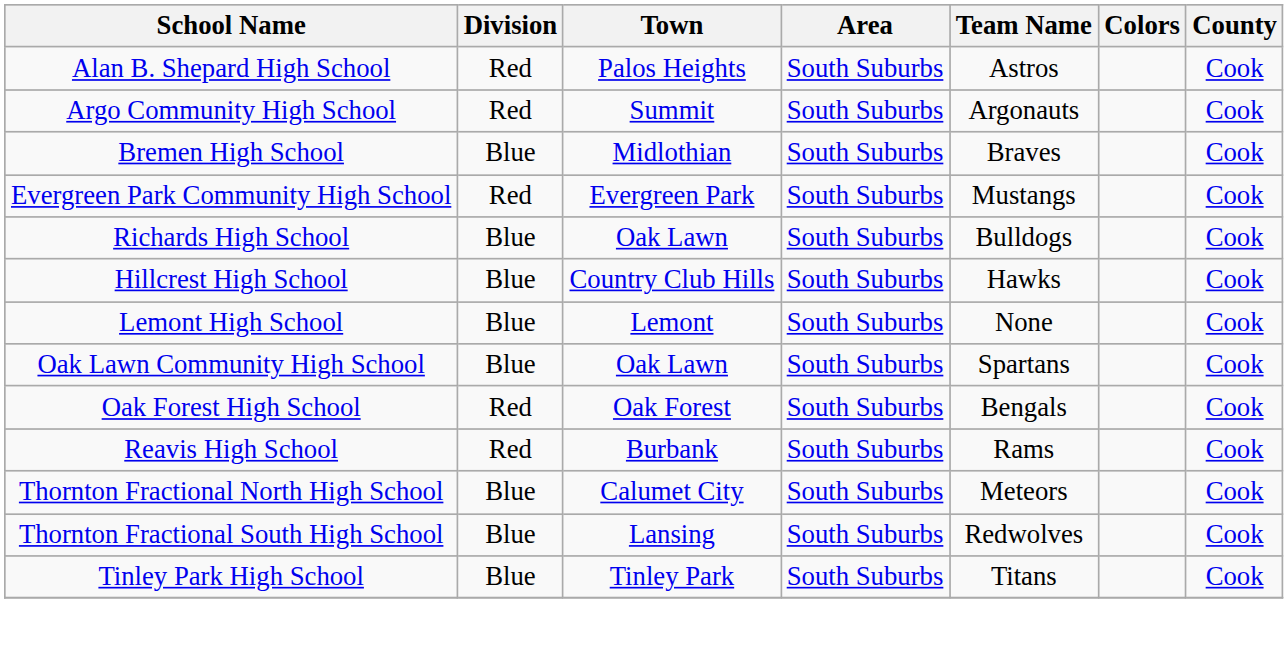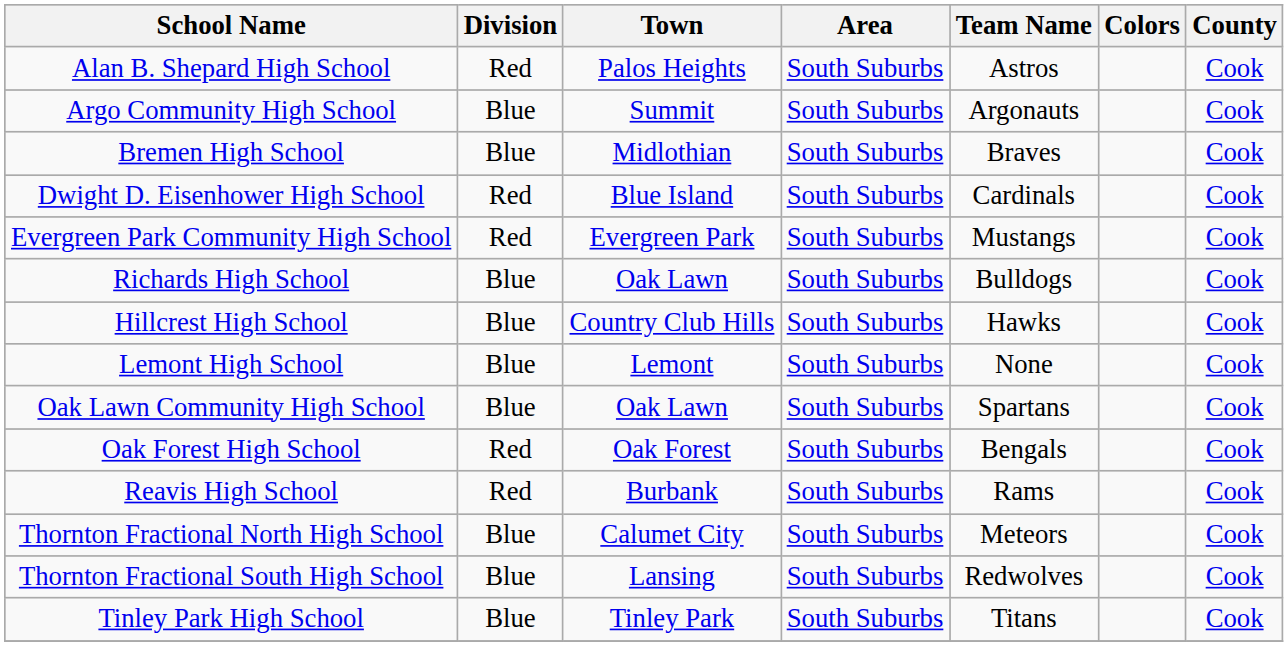 <table class="wikitable sortable" style="text-align:center;">
 <tr>
 <th>School Name</th>
 <th>Division</th>
 <th>Town</th>
 <th>Area</th>
 <th>Team Name</th>
 <th>Colors</th>
 <th>County</th>
 </tr>
 <tr>
 <td><a href='#'>Alan B. Shepard High School</a></td>
 <td>Red</td>
 <td><a href='#'>Palos Heights</a></td>
 <td><a href='#'>South Suburbs</a></td>
 <td>Astros</td>
 <td> </td>
 <td><a href='#'>Cook</a></td>
 </tr>
 <tr>
 <td><a href='#'>Argo Community High School</a></td>
-<td>Red</td>
+<td>Blue</td>
 <td><a href='#'>Summit</a></td>
 <td><a href='#'>South Suburbs</a></td>
 <td>Argonauts</td>
 <td> </td>
 <td><a href='#'>Cook</a></td>
 </tr>
 <tr>
 <td><a href='#'>Bremen High School</a></td>
 <td>Blue</td>
 <td><a href='#'>Midlothian</a></td>
 <td><a href='#'>South Suburbs</a></td>
 <td>Braves</td>
+<td> </td>
+<td><a href='#'>Cook</a></td>
+</tr>
+<tr>
+<td><a href='#'>Dwight D. Eisenhower High School</a></td>
+<td>Red</td>
+<td><a href='#'>Blue Island</a></td>
+<td><a href='#'>South Suburbs</a></td>
+<td>Cardinals</td>
 <td> </td>
 <td><a href='#'>Cook</a></td>
 </tr>
 <tr>
 <td><a href='#'>Evergreen Park Community High School</a></td>
 <td>Red</td>
 <td><a href='#'>Evergreen Park</a></td>
 <td><a href='#'>South Suburbs</a></td>
 <td>Mustangs</td>
 <td> </td>
 <td><a href='#'>Cook</a></td>
 </tr>
 <tr>
 <td><a href='#'>Richards High School</a></td>
 <td>Blue</td>
 <td><a href='#'>Oak Lawn</a></td>
 <td><a href='#'>South Suburbs</a></td>
 <td>Bulldogs</td>
 <td>  </td>
 <td><a href='#'>Cook</a></td>
 </tr>
 <tr>
 <td><a href='#'>Hillcrest High School</a></td>
 <td>Blue</td>
 <td><a href='#'>Country Club Hills</a></td>
 <td><a href='#'>South Suburbs</a></td>
 <td>Hawks</td>
 <td>  </td>
 <td><a href='#'>Cook</a></td>
 </tr>
 <tr>
 <td><a href='#'>Lemont High School</a></td>
 <td>Blue</td>
 <td><a href='#'>Lemont</a></td>
 <td><a href='#'>South Suburbs</a></td>
 <td>None</td>
 <td> </td>
 <td><a href='#'>Cook</a></td>
 </tr>
 <tr>
 <td><a href='#'>Oak Lawn Community High School</a></td>
 <td>Blue</td>
 <td><a href='#'>Oak Lawn</a></td>
 <td><a href='#'>South Suburbs</a></td>
 <td>Spartans</td>
 <td> </td>
 <td><a href='#'>Cook</a></td>
 </tr>
 <tr>
 <td><a href='#'>Oak Forest High School</a></td>
 <td>Red</td>
 <td><a href='#'>Oak Forest</a></td>
 <td><a href='#'>South Suburbs</a></td>
 <td>Bengals</td>
 <td> </td>
 <td><a href='#'>Cook</a></td>
 </tr>
 <tr>
 <td><a href='#'>Reavis High School</a></td>
 <td>Red</td>
 <td><a href='#'>Burbank</a></td>
 <td><a href='#'>South Suburbs</a></td>
 <td>Rams</td>
 <td> </td>
 <td><a href='#'>Cook</a></td>
 </tr>
 <tr>
 <td><a href='#'>Thornton Fractional North High School</a></td>
 <td>Blue</td>
 <td><a href='#'>Calumet City</a></td>
 <td><a href='#'>South Suburbs</a></td>
 <td>Meteors</td>
 <td> </td>
 <td><a href='#'>Cook</a></td>
 </tr>
 <tr>
 <td><a href='#'>Thornton Fractional South High School</a></td>
 <td>Blue</td>
 <td><a href='#'>Lansing</a></td>
 <td><a href='#'>South Suburbs</a></td>
 <td>Redwolves</td>
 <td> </td>
 <td><a href='#'>Cook</a></td>
 </tr>
 <tr>
 <td><a href='#'>Tinley Park High School</a></td>
 <td>Blue</td>
 <td><a href='#'>Tinley Park</a></td>
 <td><a href='#'>South Suburbs</a></td>
 <td>Titans</td>
 <td> </td>
 <td><a href='#'>Cook</a></td>
 </tr>
 <tr>
 </tr>
 </table>
